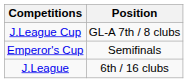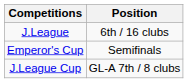 <table class="wikitable" style="text-align:center;">
 <tr>
 <th>Competitions</th>
 <th>Position</th>
 </tr>
 <tr>
-<td><a href='#'>J.League Cup</a></td>
-<td>GL-A 7th / 8 clubs</td>
+<td><a href='#'>J.League</a></td>
+<td>6th / 16 clubs</td>
 </tr>
 <tr>
 <td><a href='#'>Emperor's Cup</a></td>
 <td>Semifinals</td>
 </tr>
 <tr>
-<td><a href='#'>J.League</a></td>
-<td>6th / 16 clubs</td>
+<td><a href='#'>J.League Cup</a></td>
+<td>GL-A 7th / 8 clubs</td>
 </tr>
 </table>
